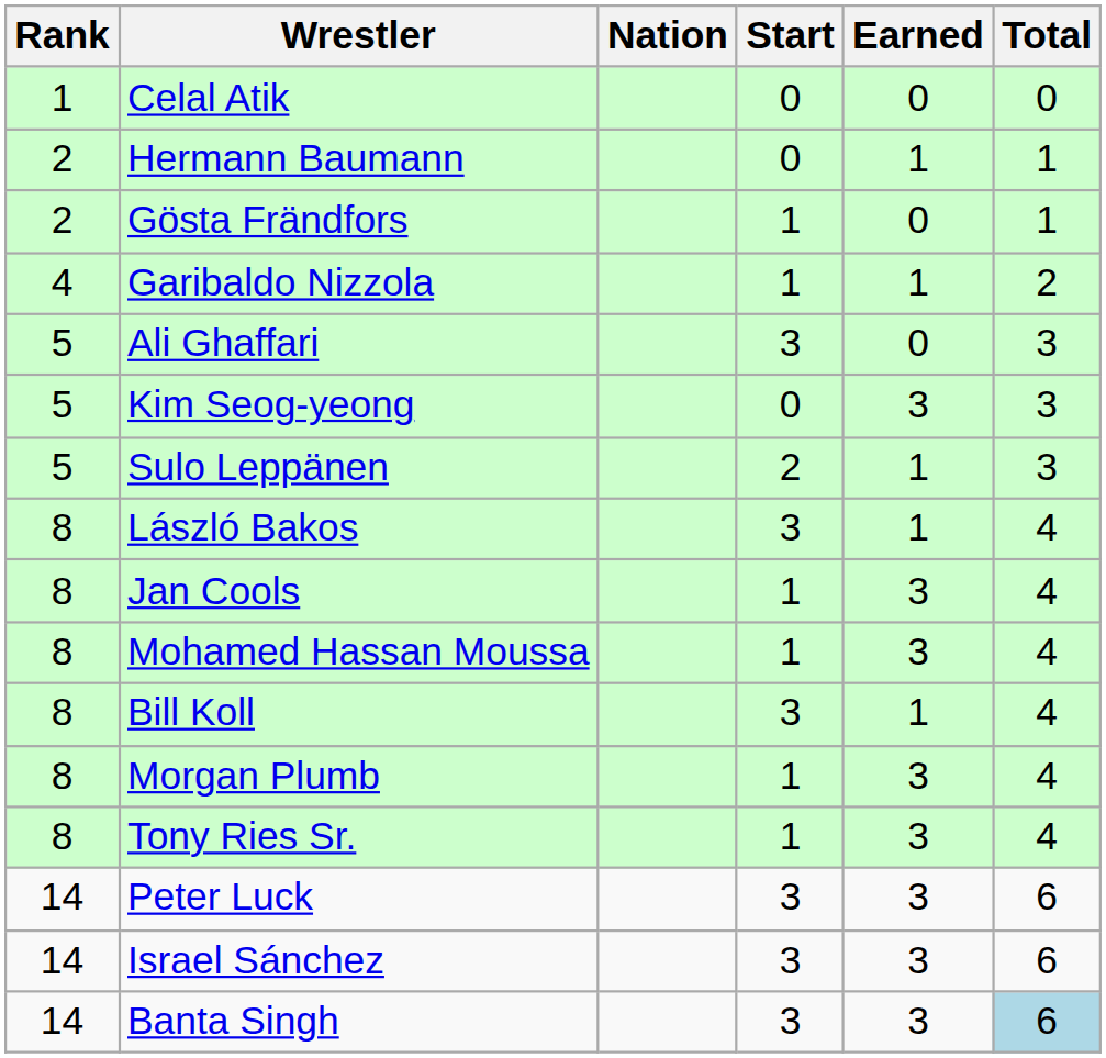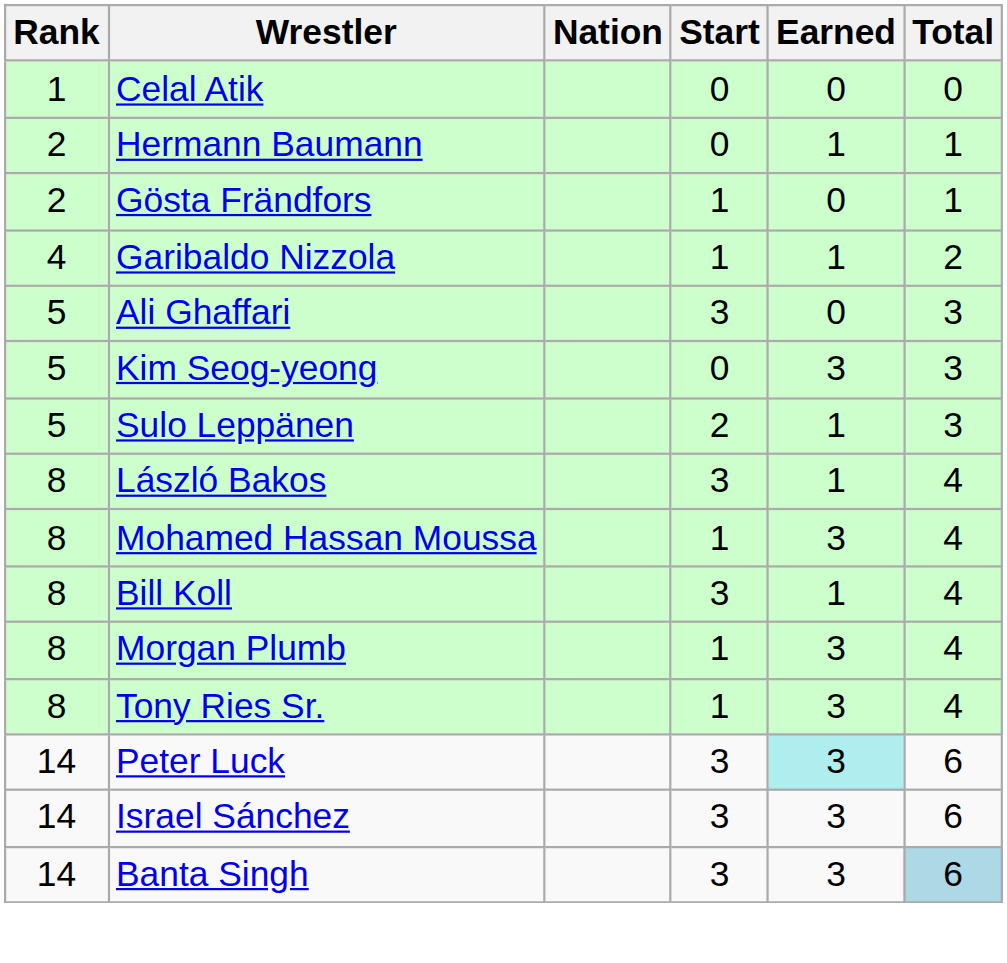 <table class="wikitable sortable" style="text-align:center;">
 <tr>
 <th>Rank</th>
 <th>Wrestler</th>
 <th>Nation</th>
 <th>Start</th>
 <th>Earned</th>
 <th>Total</th>
 </tr>
 <tr style="background:#cfc;">
 <td>1</td>
 <td align=left><a href='#'>Celal Atik</a></td>
 <td align=left></td>
 <td>0</td>
 <td>0</td>
 <td>0</td>
 </tr>
 <tr style="background:#cfc;">
 <td>2</td>
 <td align=left><a href='#'>Hermann Baumann</a></td>
 <td align=left></td>
 <td>0</td>
 <td>1</td>
 <td>1</td>
 </tr>
 <tr style="background:#cfc;">
 <td>2</td>
 <td align=left><a href='#'>Gösta Frändfors</a></td>
 <td align=left></td>
 <td>1</td>
 <td>0</td>
 <td>1</td>
 </tr>
 <tr style="background:#cfc;">
 <td>4</td>
 <td align=left><a href='#'>Garibaldo Nizzola</a></td>
 <td align=left></td>
 <td>1</td>
 <td>1</td>
 <td>2</td>
 </tr>
 <tr style="background:#cfc;">
 <td>5</td>
 <td align=left><a href='#'>Ali Ghaffari</a></td>
 <td align=left></td>
 <td>3</td>
 <td>0</td>
 <td>3</td>
 </tr>
 <tr style="background:#cfc;">
 <td>5</td>
 <td align=left><a href='#'>Kim Seog-yeong</a></td>
 <td align=left></td>
 <td>0</td>
 <td>3</td>
 <td>3</td>
 </tr>
 <tr style="background:#cfc;">
 <td>5</td>
 <td align=left><a href='#'>Sulo Leppänen</a></td>
 <td align=left></td>
 <td>2</td>
 <td>1</td>
 <td>3</td>
 </tr>
 <tr style="background:#cfc;">
 <td>8</td>
 <td align=left><a href='#'>László Bakos</a></td>
 <td align=left></td>
 <td>3</td>
 <td>1</td>
 <td>4</td>
 </tr>
 <tr style="background:#cfc;">
 <td>8</td>
-<td align=left><a href='#'>Jan Cools</a></td>
-<td align=left></td>
-<td>1</td>
-<td>3</td>
-<td>4</td>
-</tr>
-<tr style="background:#cfc;">
-<td>8</td>
 <td align=left><a href='#'>Mohamed Hassan Moussa</a></td>
 <td align=left></td>
 <td>1</td>
 <td>3</td>
 <td>4</td>
 </tr>
 <tr style="background:#cfc;">
 <td>8</td>
 <td align=left><a href='#'>Bill Koll</a></td>
 <td align=left></td>
 <td>3</td>
 <td>1</td>
 <td>4</td>
 </tr>
 <tr style="background:#cfc;">
 <td>8</td>
 <td align=left><a href='#'>Morgan Plumb</a></td>
 <td align=left></td>
 <td>1</td>
 <td>3</td>
 <td>4</td>
 </tr>
 <tr style="background:#cfc;">
 <td>8</td>
 <td align=left><a href='#'>Tony Ries Sr.</a></td>
 <td align=left></td>
 <td>1</td>
 <td>3</td>
 <td>4</td>
 </tr>
 <tr>
 <td>14</td>
 <td align=left><a href='#'>Peter Luck</a></td>
 <td align=left></td>
 <td>3</td>
-<td>3</td>
+<td style="background: paleturquoise;">3</td>
 <td>6</td>
 </tr>
 <tr>
 <td>14</td>
 <td align=left><a href='#'>Israel Sánchez</a></td>
 <td align=left></td>
 <td>3</td>
 <td>3</td>
 <td>6</td>
 </tr>
 <tr>
 <td>14</td>
 <td align=left><a href='#'>Banta Singh</a></td>
 <td align=left></td>
 <td>3</td>
 <td>3</td>
 <td style="background: lightblue;">6</td>
 </tr>
 </table>
